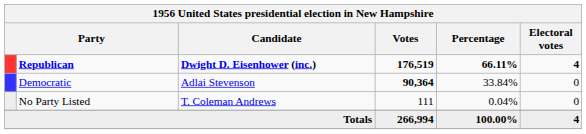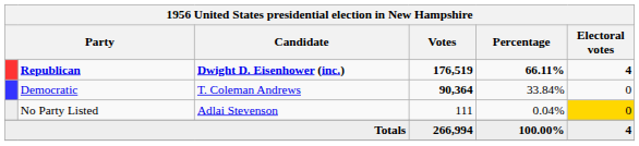 <table class="wikitable" style="font-size: 95%;">
 <tr>
 <th colspan="6">1956 United States presidential election in New Hampshire</th>
 </tr>
 <tr>
 <th colspan="2" style="width: 15em">Party</th>
 <th style="width: 17em">Candidate</th>
 <th style="width: 5em">Votes</th>
 <th style="width: 7em">Percentage</th>
 <th style="width: 5em">Electoral votes</th>
 </tr>
 <tr>
 <th style="background-color:#FF3333; width: 3px"></th>
 <td style="width: 130px"><strong><a href='#'>Republican</a></strong></td>
 <td><strong><a href='#'>Dwight D. Eisenhower</a> (<a href='#'>inc.</a>)</strong></td>
 <td align="right"><strong>176,519</strong></td>
 <td align="right"><strong>66.11%</strong></td>
 <td align="right"><strong>4</strong></td>
 </tr>
 <tr>
 <th style="background-color:#3333FF; width: 3px"></th>
 <td style="width: 130px"><a href='#'>Democratic</a></td>
-<td><a href='#'>Adlai Stevenson</a></td>
+<td><a href='#'>T. Coleman Andrews</a></td>
 <td align="right"><strong>90,364</strong></td>
 <td align="right">33.84%</td>
 <td align="right">0</td>
 </tr>
 <tr>
 <th style="background-color:#EEEEEE; width: 3px"></th>
 <td style="width: 130px">No Party Listed</td>
-<td><a href='#'>T. Coleman Andrews</a></td>
+<td><a href='#'>Adlai Stevenson</a></td>
 <td align="right">111</td>
 <td align="right">0.04%</td>
-<td align="right">0</td>
+<td align="right" style="background: gold;">0</td>
 </tr>
 <tr>
 </tr>
 <tr bgcolor="#EEEEEE">
 <td colspan="3" align="right"><strong>Totals</strong></td>
 <td align="right"><strong>266,994</strong></td>
 <td align="right"><strong>100.00%</strong></td>
 <td align="right"><strong>4</strong></td>
 </tr>
 <tr bgcolor="#EEEEEE">
 </tr>
 </table>
